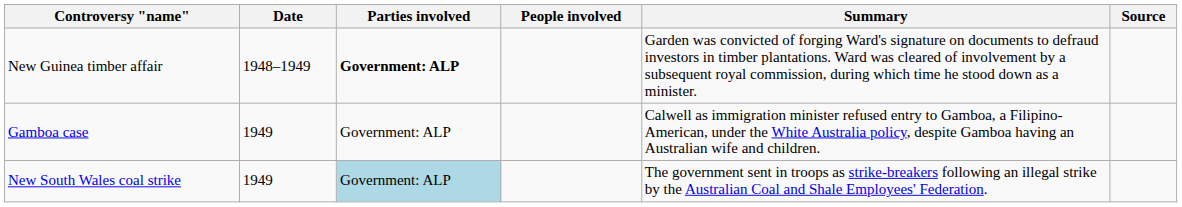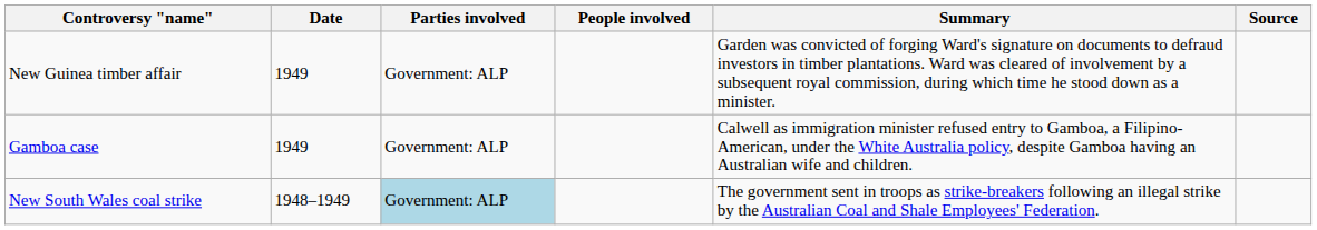 <table Class="wikitable sortable">
 <tr>
 <th>Controversy "name"<br></th>
 <th>Date<br></th>
 <th>Parties involved<br></th>
 <th>People involved<br></th>
 <th width=40%>Summary<br></th>
 <th>Source<br></th>
 </tr>
 <tr>
 <td>New Guinea timber affair</td>
-<td>1948–1949</td>
-<td><strong>Government: ALP</strong></td>
+<td>1949</td>
+<td>Government: ALP</td>
 <td></td>
 <td>Garden was convicted of forging Ward's signature on documents to defraud investors in timber plantations. Ward was cleared of involvement by a subsequent royal commission, during which time he stood down as a minister.</td>
 <td></td>
 </tr>
 <tr>
 <td><a href='#'>Gamboa case</a></td>
 <td>1949</td>
 <td>Government: ALP</td>
 <td></td>
 <td>Calwell as immigration minister refused entry to Gamboa, a Filipino-American, under the <a href='#'>White Australia policy</a>, despite Gamboa having an Australian wife and children.</td>
 </tr>
 <tr>
 <td><a href='#'>New South Wales coal strike</a></td>
-<td>1949</td>
+<td>1948–1949</td>
 <td style="background: lightblue;">Government: ALP</td>
 <td></td>
 <td>The government sent in troops as <a href='#'>strike-breakers</a> following an illegal strike by the <a href='#'>Australian Coal and Shale Employees' Federation</a>.</td>
 <td></td>
 </tr>
 </table>
